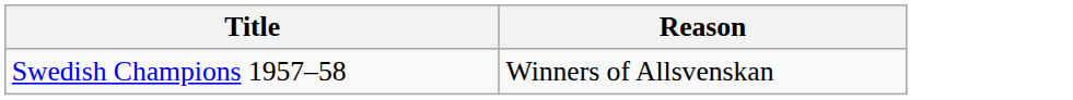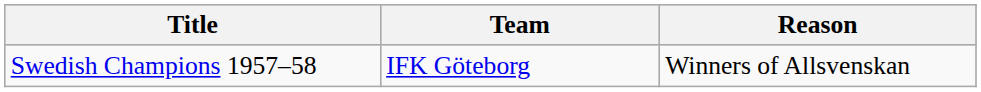 <table class="wikitable" style="text-align: left;">
 <tr>
 <th style="width: 275px;">Title</th>
+<th style="width: 200px;">Team</th>
 <th style="width: 225px;">Reason</th>
 </tr>
 <tr>
 <td><a href='#'>Swedish Champions</a> 1957–58</td>
+<td><a href='#'>IFK Göteborg</a></td>
 <td>Winners of Allsvenskan</td>
 </tr>
 </table>
